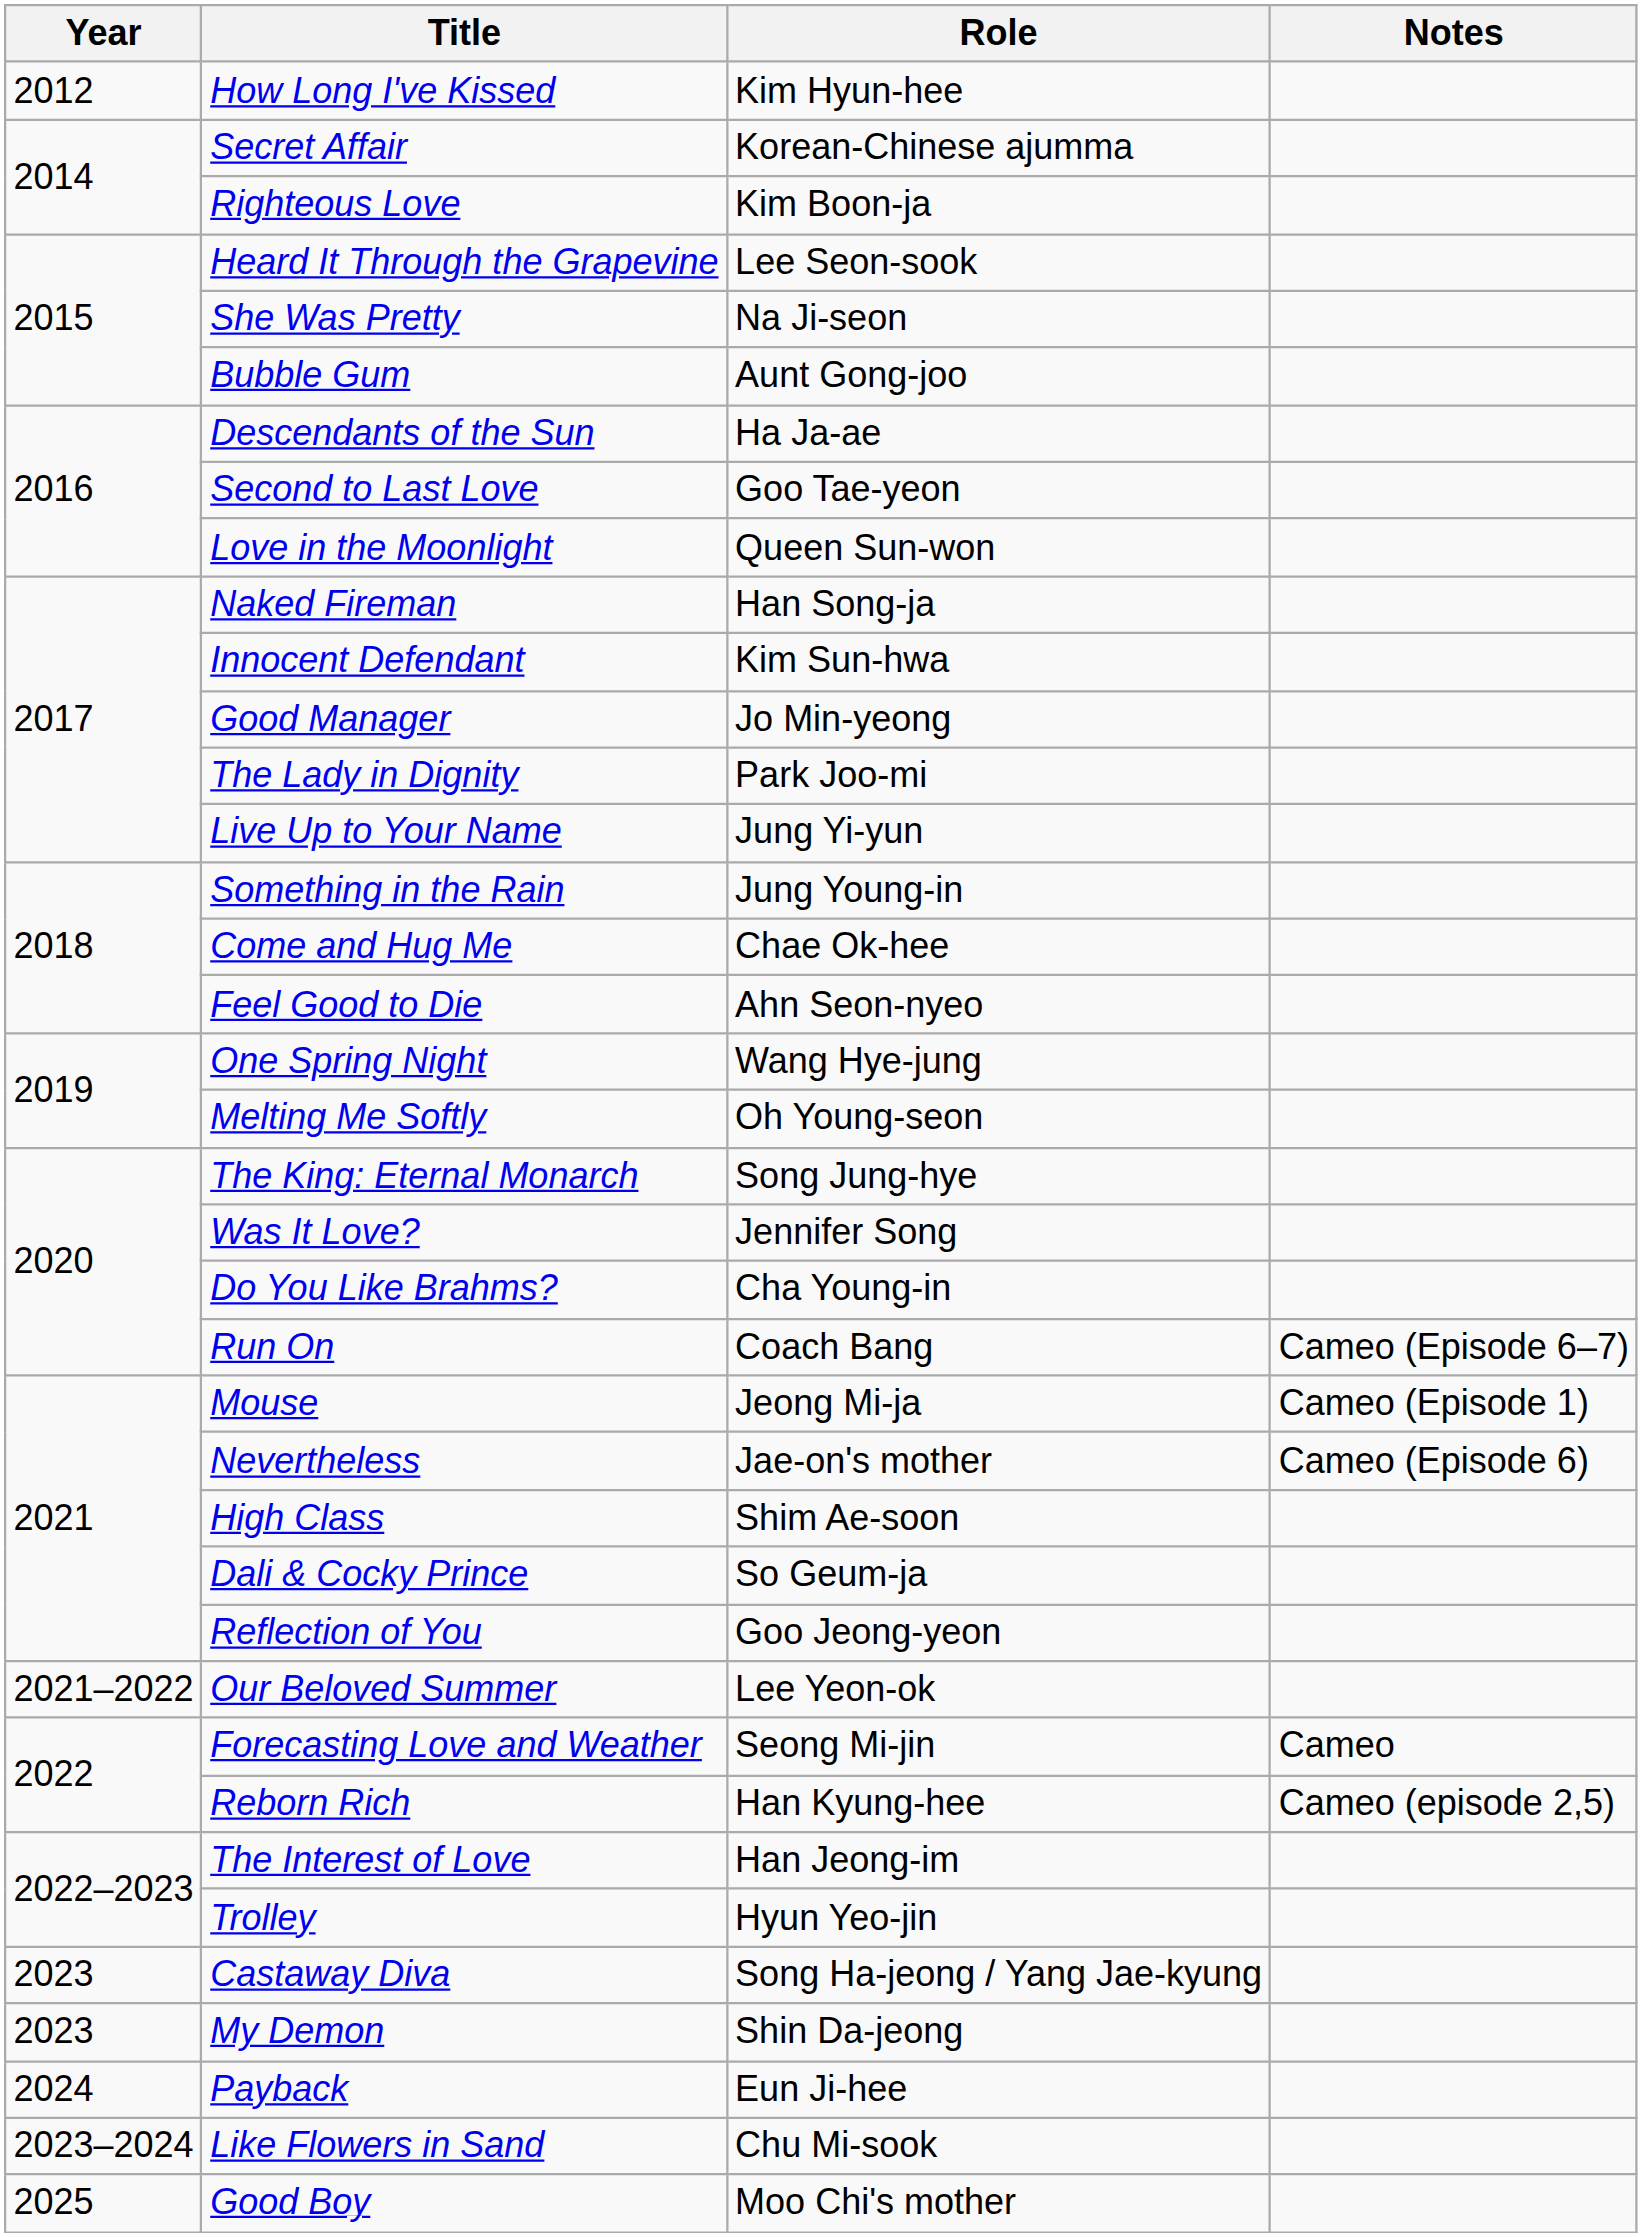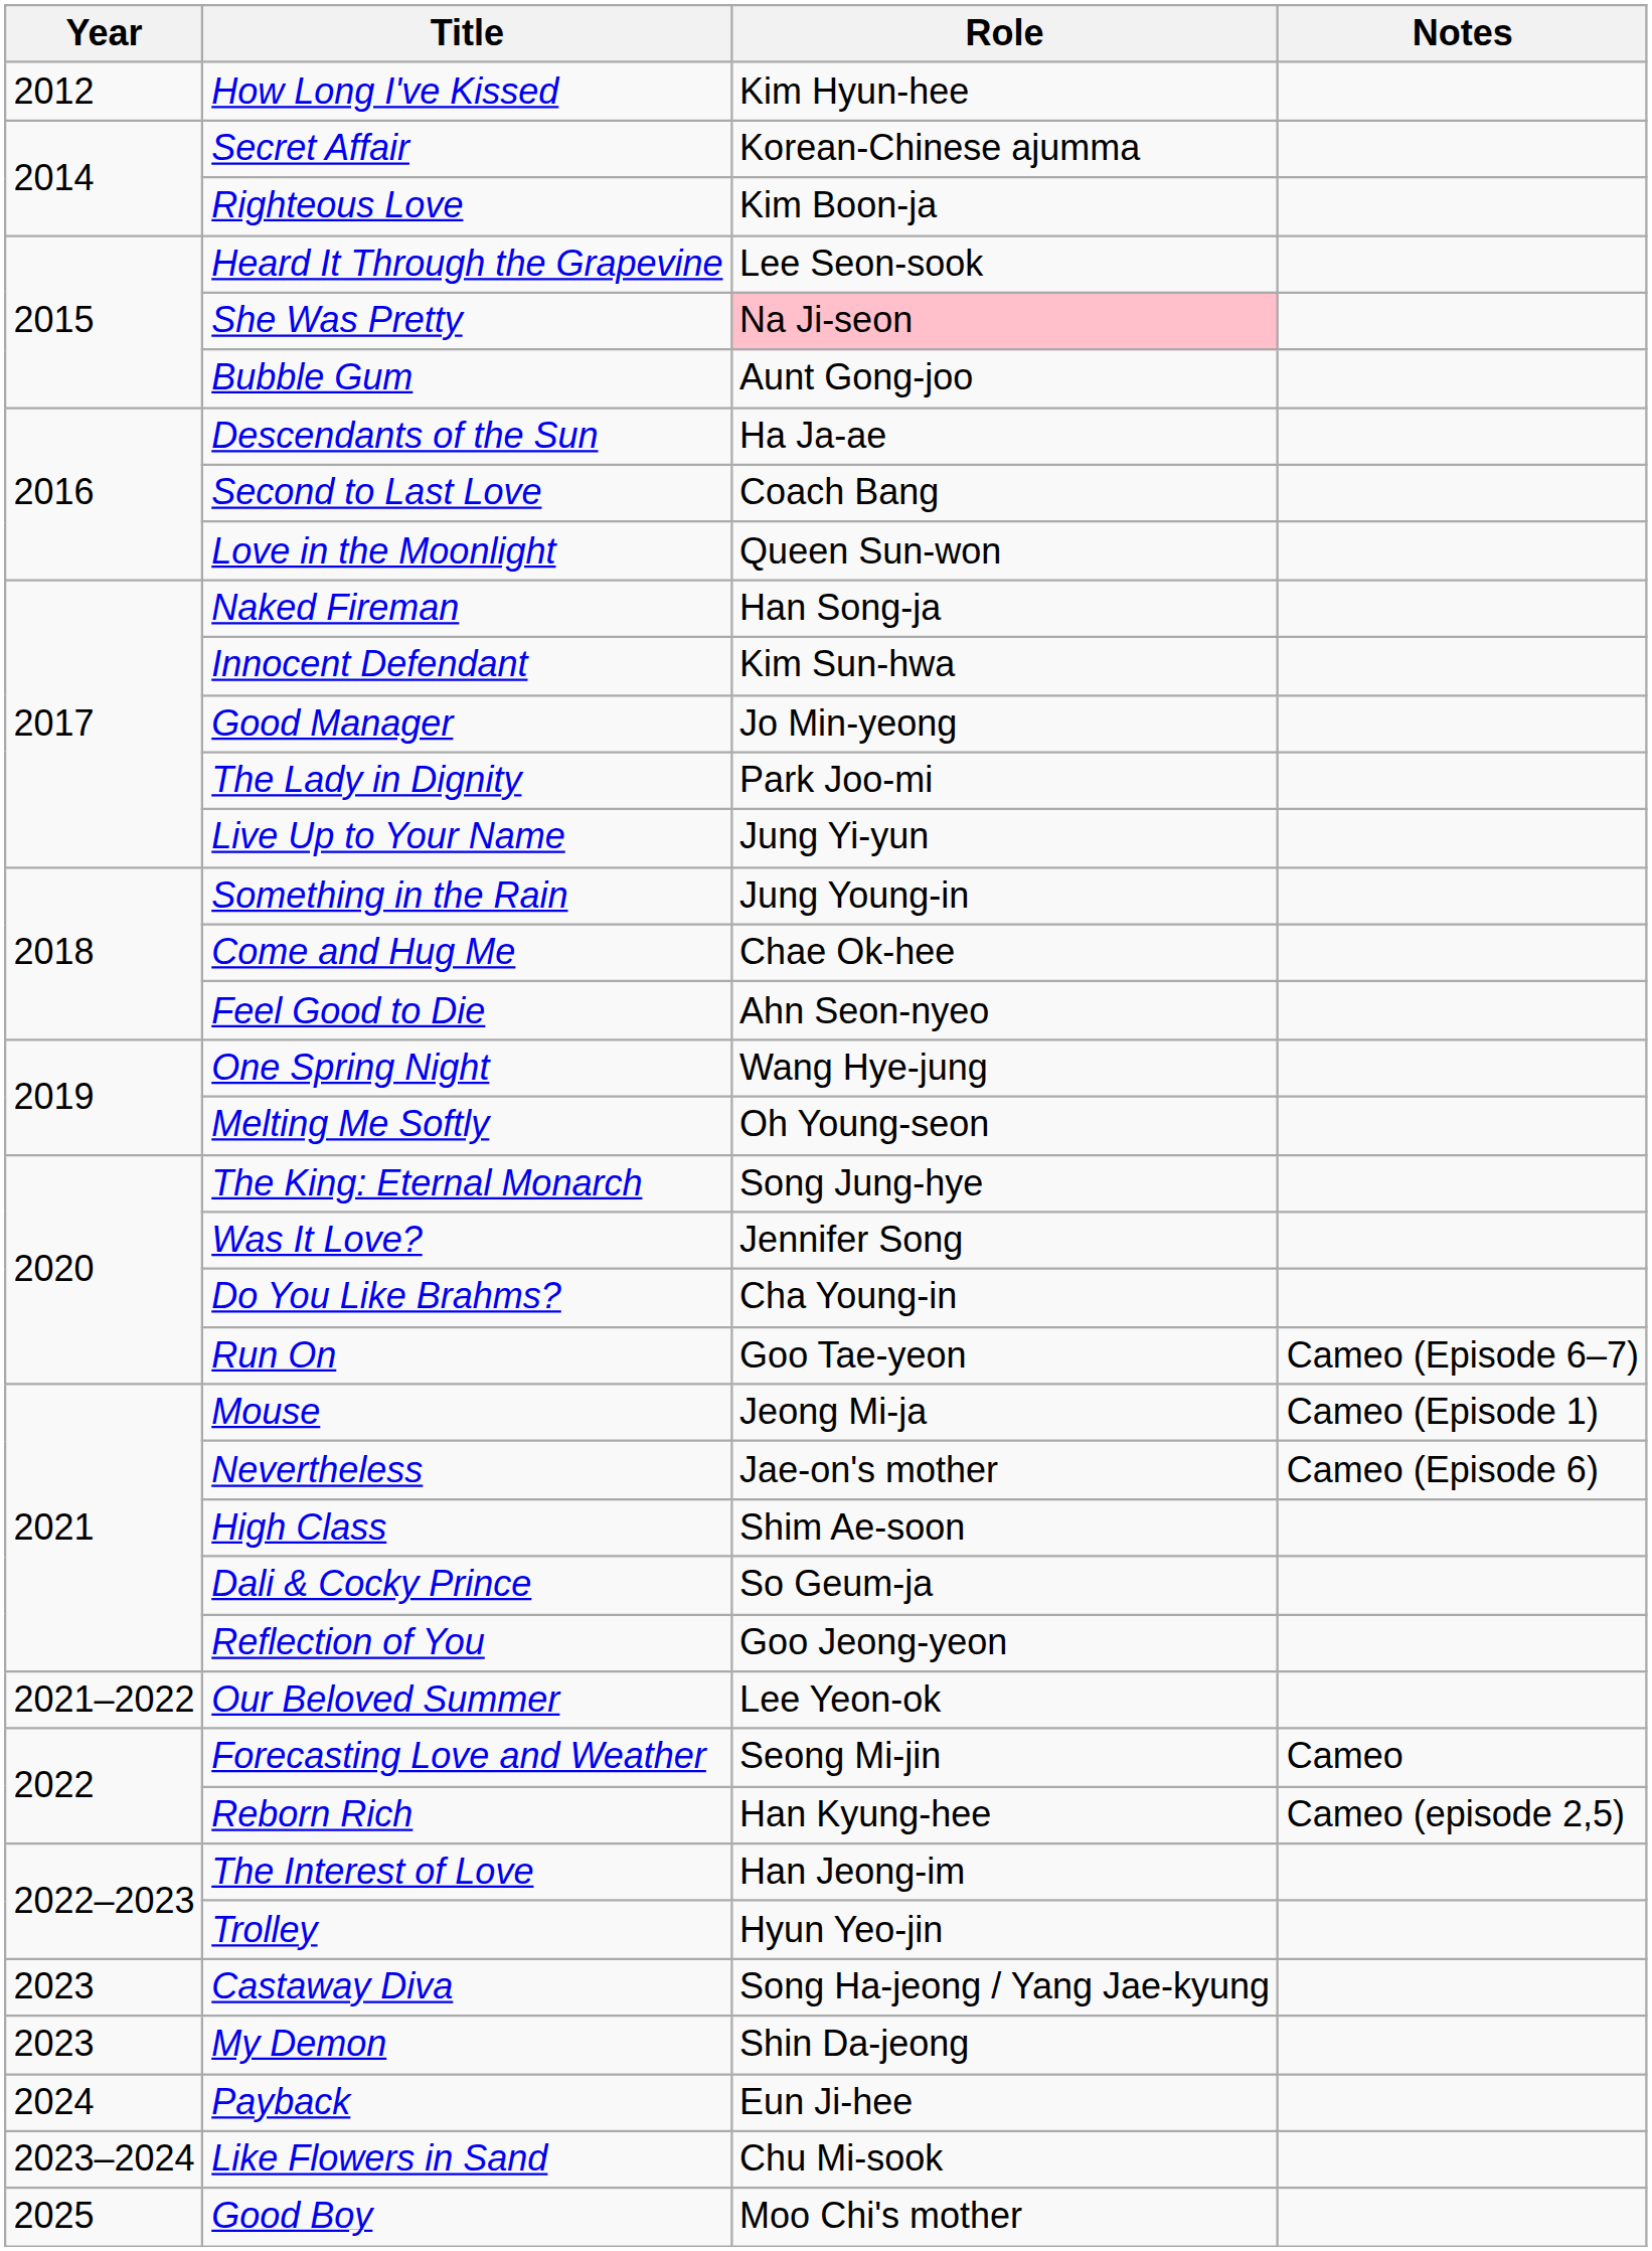 <table class="wikitable sortable">
 <tr>
 <th>Year</th>
 <th>Title</th>
 <th>Role</th>
 <th class="unsortable">Notes</th>
 </tr>
 <tr>
 <td>2012</td>
 <td><em><a href='#'>How Long I've Kissed</a></em></td>
 <td>Kim Hyun-hee</td>
 <td></td>
 </tr>
 <tr>
 <td rowspan=2>2014</td>
 <td><em><a href='#'>Secret Affair</a></em></td>
 <td>Korean-Chinese ajumma</td>
 <td></td>
 </tr>
 <tr>
 <td><em><a href='#'>Righteous Love</a></em></td>
 <td>Kim Boon-ja</td>
 <td></td>
 </tr>
 <tr>
 <td rowspan=3>2015</td>
 <td><em><a href='#'>Heard It Through the Grapevine</a></em></td>
 <td>Lee Seon-sook</td>
 <td></td>
 </tr>
 <tr>
 <td><em><a href='#'>She Was Pretty</a></em></td>
-<td>Na Ji-seon</td>
+<td style="background: pink;">Na Ji-seon</td>
 <td></td>
 </tr>
 <tr>
 <td><em><a href='#'>Bubble Gum</a></em></td>
 <td>Aunt Gong-joo</td>
 <td></td>
 </tr>
 <tr>
 <td rowspan="3">2016</td>
 <td><em><a href='#'>Descendants of the Sun</a></em></td>
 <td>Ha Ja-ae</td>
 <td></td>
 </tr>
 <tr>
 <td><em><a href='#'>Second to Last Love</a></em></td>
-<td>Goo Tae-yeon</td>
+<td>Coach Bang</td>
 <td></td>
 </tr>
 <tr>
 <td><em><a href='#'>Love in the Moonlight</a></em></td>
 <td>Queen Sun-won</td>
 <td></td>
 </tr>
 <tr>
 <td rowspan="5">2017</td>
 <td><em><a href='#'>Naked Fireman</a></em></td>
 <td>Han Song-ja</td>
 <td></td>
 </tr>
 <tr>
 <td><em><a href='#'>Innocent Defendant</a></em></td>
 <td>Kim Sun-hwa</td>
 <td></td>
 </tr>
 <tr>
 <td><em><a href='#'>Good Manager</a></em></td>
 <td>Jo Min-yeong</td>
 <td></td>
 </tr>
 <tr>
 <td><em><a href='#'>The Lady in Dignity</a></em></td>
 <td>Park Joo-mi</td>
 <td></td>
 </tr>
 <tr>
 <td><em><a href='#'>Live Up to Your Name</a></em></td>
 <td>Jung Yi-yun</td>
 <td></td>
 </tr>
 <tr>
 <td rowspan=3>2018</td>
 <td><em><a href='#'>Something in the Rain</a></em></td>
 <td>Jung Young-in</td>
 <td></td>
 </tr>
 <tr>
 <td><em><a href='#'>Come and Hug Me</a></em></td>
 <td>Chae Ok-hee</td>
 <td></td>
 </tr>
 <tr>
 <td><em><a href='#'>Feel Good to Die</a></em></td>
 <td>Ahn Seon-nyeo</td>
 <td></td>
 </tr>
 <tr>
 <td rowspan=2>2019</td>
 <td><em><a href='#'>One Spring Night</a></em></td>
 <td>Wang Hye-jung</td>
 <td></td>
 </tr>
 <tr>
 <td><em><a href='#'>Melting Me Softly</a></em></td>
 <td>Oh Young-seon</td>
 <td></td>
 </tr>
 <tr>
 <td rowspan="4">2020</td>
 <td><em><a href='#'>The King: Eternal Monarch</a></em></td>
 <td>Song Jung-hye</td>
 <td></td>
 </tr>
 <tr>
 <td><em><a href='#'>Was It Love?</a></em></td>
 <td>Jennifer Song</td>
 <td></td>
 </tr>
 <tr>
 <td><em><a href='#'>Do You Like Brahms?</a></em></td>
 <td>Cha Young-in</td>
 <td></td>
 </tr>
 <tr>
 <td><em><a href='#'>Run On</a></em></td>
-<td>Coach Bang</td>
+<td>Goo Tae-yeon</td>
 <td>Cameo (Episode 6–7)</td>
 </tr>
 <tr>
 <td rowspan="5">2021</td>
 <td><em><a href='#'>Mouse</a></em></td>
 <td>Jeong Mi-ja</td>
 <td>Cameo (Episode 1)</td>
 </tr>
 <tr>
 <td><em><a href='#'>Nevertheless</a></em></td>
 <td>Jae-on's mother</td>
 <td>Cameo  (Episode 6)</td>
 </tr>
 <tr>
 <td><em><a href='#'>High Class</a></em></td>
 <td>Shim Ae-soon</td>
 <td></td>
 </tr>
 <tr>
 <td><em><a href='#'>Dali & Cocky Prince</a></em></td>
 <td>So Geum-ja</td>
 <td></td>
 </tr>
 <tr>
 <td><em><a href='#'>Reflection of You</a></em></td>
 <td>Goo Jeong-yeon</td>
 <td></td>
 </tr>
 <tr>
 <td>2021–2022</td>
 <td><em><a href='#'>Our Beloved Summer</a></em></td>
 <td>Lee Yeon-ok</td>
 <td></td>
 </tr>
 <tr>
 <td rowspan=2>2022</td>
 <td><em><a href='#'>Forecasting Love and Weather</a></em></td>
 <td>Seong Mi-jin</td>
 <td>Cameo</td>
 </tr>
 <tr>
 <td><em><a href='#'>Reborn Rich</a></em></td>
 <td>Han Kyung-hee</td>
 <td>Cameo  (episode 2,5)</td>
 </tr>
 <tr>
 <td rowspan="2">2022–2023</td>
 <td><em><a href='#'>The Interest of Love</a></em></td>
 <td>Han Jeong-im</td>
 <td></td>
 </tr>
 <tr>
 <td><em><a href='#'>Trolley</a></em></td>
 <td>Hyun Yeo-jin</td>
 <td></td>
 </tr>
 <tr>
 <td>2023</td>
 <td><em><a href='#'>Castaway Diva</a></em></td>
 <td>Song Ha-jeong / Yang Jae-kyung</td>
 <td></td>
 </tr>
 <tr>
 <td>2023</td>
 <td><em><a href='#'>My Demon</a></em></td>
 <td>Shin Da-jeong</td>
 <td></td>
 </tr>
 <tr>
 <td>2024</td>
 <td><em><a href='#'>Payback</a></em></td>
 <td>Eun Ji-hee</td>
 <td></td>
 </tr>
 <tr>
 <td>2023–2024</td>
 <td><em><a href='#'>Like Flowers in Sand</a></em></td>
 <td>Chu Mi-sook</td>
 <td></td>
 </tr>
 <tr>
 <td>2025</td>
 <td><em><a href='#'>Good Boy</a></em></td>
 <td>Moo Chi's mother</td>
 <td></td>
 </tr>
 </table>
